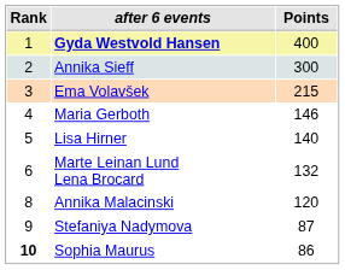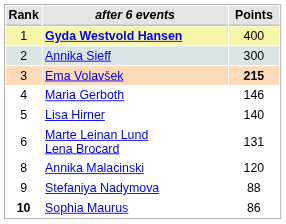 <table cellspacing="1" cellpadding="3" style="border:1px solid #AAAAAA;font-size:86%">
 <tr style="background-color: #E4E4E4;">
 <th style="border-bottom:1px solid #AAAAAA; width: 10px;">Rank</th>
 <th style="border-bottom:1px solid #AAAAAA; width: 200px;"><em>after 6 events</em></th>
 <th style="border-bottom:1px solid #AAAAAA; width: 50px;">Points</th>
 </tr>
 <tr style="background:#f7f6a8;">
 <td align=center>1</td>
 <td> <strong><a href='#'>Gyda Westvold Hansen</a></strong></td>
 <td align=center>400</td>
 </tr>
 <tr style="background:#dce5e5;">
 <td align=center>2</td>
 <td> <a href='#'>Annika Sieff</a></td>
 <td align=center>300</td>
 </tr>
 <tr style="background:#ffdab9;">
 <td align=center>3</td>
 <td> <a href='#'>Ema Volavšek</a></td>
-<td align=center>215</td>
+<td align=center><strong>215</strong></td>
 </tr>
 <tr>
 <td align=center>4</td>
 <td> <a href='#'>Maria Gerboth</a></td>
 <td align=center>146</td>
 </tr>
 <tr>
 <td align=center>5</td>
 <td> <a href='#'>Lisa Hirner</a></td>
 <td align=center>140</td>
 </tr>
 <tr>
 <td align=center>6</td>
 <td> <a href='#'>Marte Leinan Lund</a><br> <a href='#'>Lena Brocard</a></td>
-<td align=center>132</td>
+<td align=center>131</td>
 </tr>
 <tr>
 <td align=center>8</td>
 <td> <a href='#'>Annika Malacinski</a></td>
 <td align=center>120</td>
 </tr>
 <tr>
 <td align=center>9</td>
 <td> <a href='#'>Stefaniya Nadymova</a></td>
-<td align=center>87</td>
+<td align=center>88</td>
 </tr>
 <tr>
 <td align=center><strong>10</strong></td>
 <td> <a href='#'>Sophia Maurus</a></td>
 <td align=center>86</td>
 </tr>
 </table>
